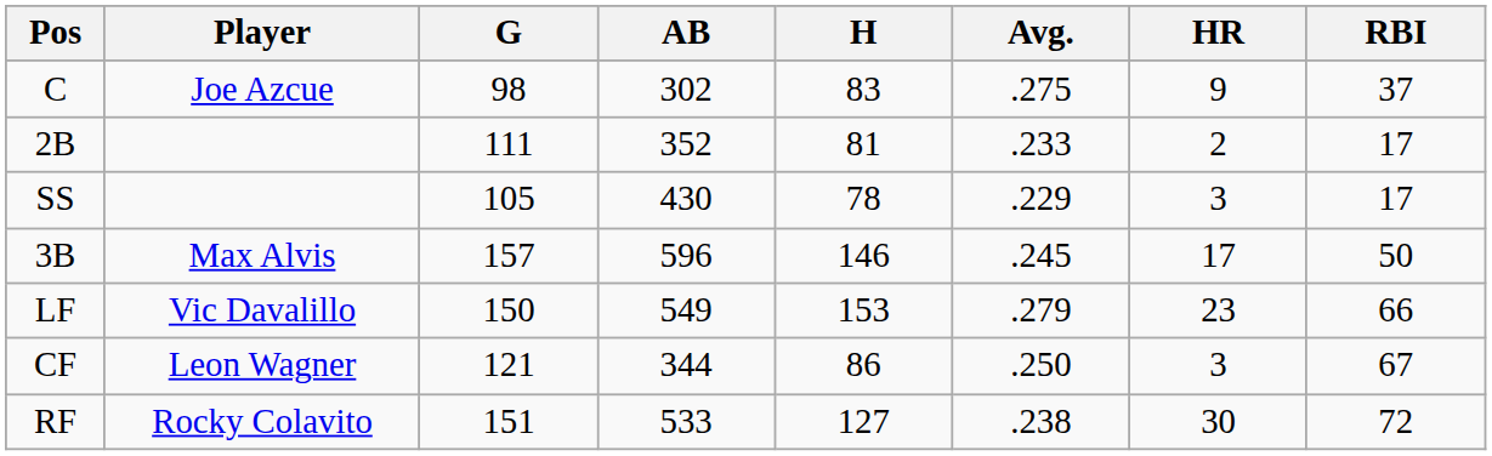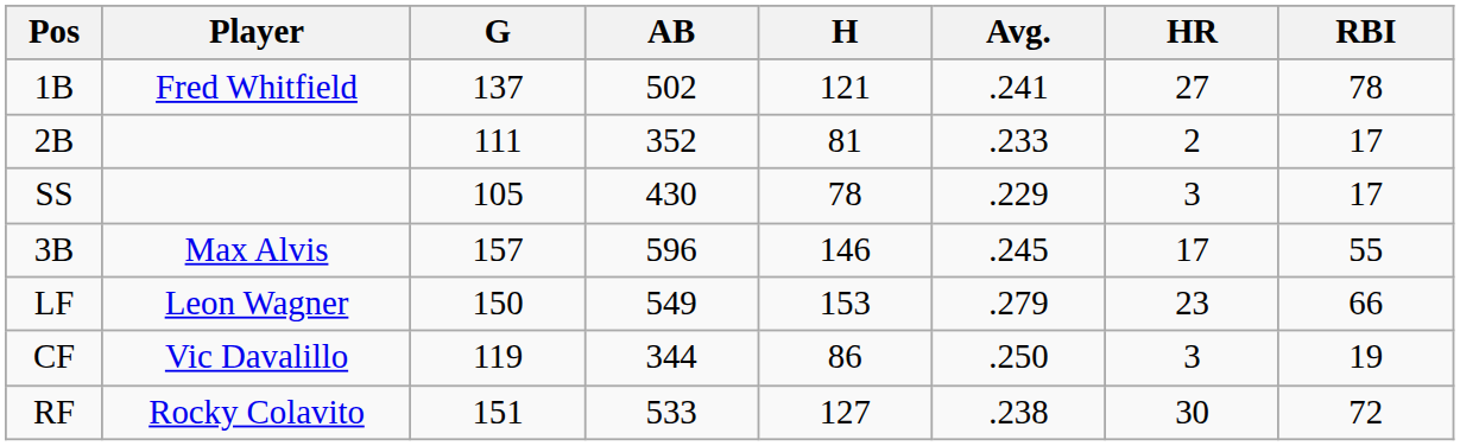 <table class="wikitable sortable">
 <tr>
 <th bgcolor="#DDDDFF" width="5%">Pos</th>
 <th bgcolor="#DDDDFF" width="16%">Player</th>
 <th bgcolor="#DDDDFF" width="9%">G</th>
 <th bgcolor="#DDDDFF" width="9%">AB</th>
 <th bgcolor="#DDDDFF" width="9%">H</th>
 <th bgcolor="#DDDDFF" width="9%">Avg.</th>
 <th bgcolor="#DDDDFF" width="9%">HR</th>
 <th bgcolor="#DDDDFF" width="9%">RBI</th>
 </tr>
 <tr align="center">
-<td>C</td>
-<td><a href='#'>Joe Azcue</a></td>
-<td>98</td>
-<td>302</td>
-<td>83</td>
-<td>.275</td>
-<td>9</td>
-<td>37</td>
+<td>1B</td>
+<td><a href='#'>Fred Whitfield</a></td>
+<td>137</td>
+<td>502</td>
+<td>121</td>
+<td>.241</td>
+<td>27</td>
+<td>78</td>
 </tr>
 <tr align="center">
 <td>2B</td>
 <td></td>
 <td>111</td>
 <td>352</td>
 <td>81</td>
 <td>.233</td>
 <td>2</td>
 <td>17</td>
 </tr>
 <tr align="center">
 <td>SS</td>
 <td></td>
 <td>105</td>
 <td>430</td>
 <td>78</td>
 <td>.229</td>
 <td>3</td>
 <td>17</td>
 </tr>
 <tr align="center">
 <td>3B</td>
 <td><a href='#'>Max Alvis</a></td>
 <td>157</td>
 <td>596</td>
 <td>146</td>
 <td>.245</td>
 <td>17</td>
-<td>50</td>
+<td>55</td>
 </tr>
 <tr align="center">
 <td>LF</td>
-<td><a href='#'>Vic Davalillo</a></td>
+<td><a href='#'>Leon Wagner</a></td>
 <td>150</td>
 <td>549</td>
 <td>153</td>
 <td>.279</td>
 <td>23</td>
 <td>66</td>
 </tr>
 <tr align="center">
 <td>CF</td>
-<td><a href='#'>Leon Wagner</a></td>
-<td>121</td>
+<td><a href='#'>Vic Davalillo</a></td>
+<td>119</td>
 <td>344</td>
 <td>86</td>
 <td>.250</td>
 <td>3</td>
-<td>67</td>
+<td>19</td>
 </tr>
 <tr align="center">
 <td>RF</td>
 <td><a href='#'>Rocky Colavito</a></td>
 <td>151</td>
 <td>533</td>
 <td>127</td>
 <td>.238</td>
 <td>30</td>
 <td>72</td>
 </tr>
 </table>
